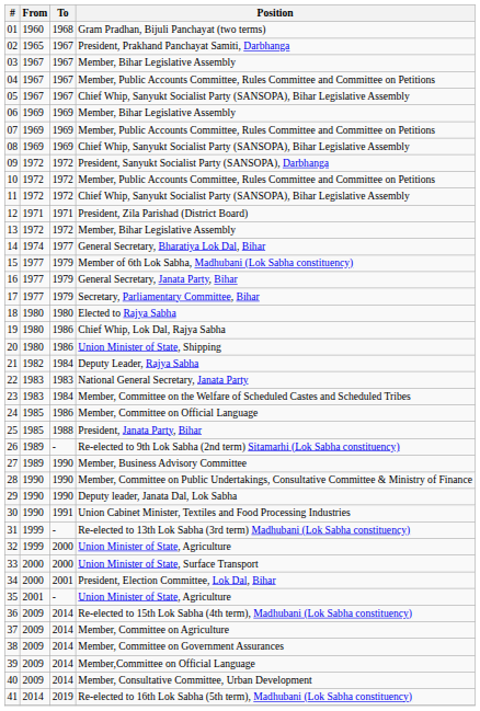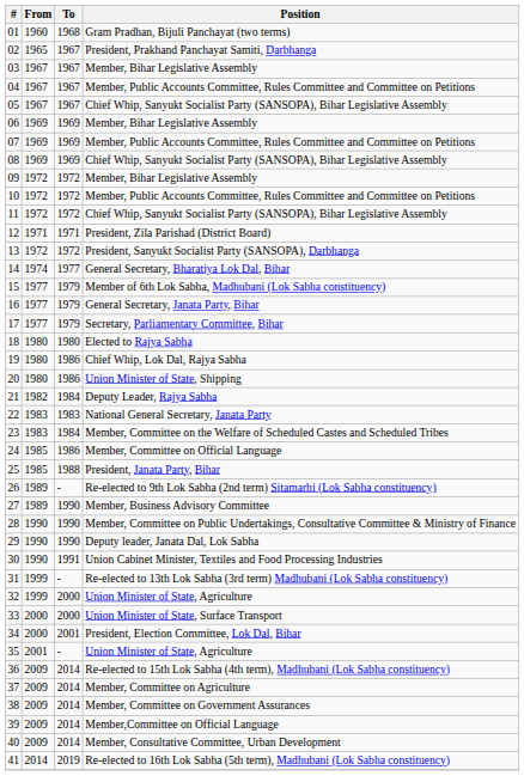 <table class="wikitable sortable">
 <tr>
 <th>#</th>
 <th>From</th>
 <th>To</th>
 <th>Position</th>
 </tr>
 <tr>
 <td>01</td>
 <td>1960</td>
 <td>1968</td>
 <td>Gram Pradhan, Bijuli Panchayat (two terms)</td>
 </tr>
 <tr>
 <td>02</td>
 <td>1965</td>
 <td>1967</td>
 <td>President, Prakhand Panchayat Samiti, <a href='#'>Darbhanga</a></td>
 </tr>
 <tr>
 <td>03</td>
 <td>1967</td>
 <td>1967</td>
 <td>Member, Bihar Legislative Assembly</td>
 </tr>
 <tr>
 <td>04</td>
 <td>1967</td>
 <td>1967</td>
 <td>Member, Public Accounts Committee, Rules Committee and Committee on Petitions</td>
 </tr>
 <tr>
 <td>05</td>
 <td>1967</td>
 <td>1967</td>
 <td>Chief Whip, Sanyukt Socialist Party (SANSOPA), Bihar Legislative Assembly</td>
 </tr>
 <tr>
 <td>06</td>
 <td>1969</td>
 <td>1969</td>
 <td>Member, Bihar Legislative Assembly</td>
 </tr>
 <tr>
 <td>07</td>
 <td>1969</td>
 <td>1969</td>
 <td>Member, Public Accounts Committee, Rules Committee and Committee on Petitions</td>
 </tr>
 <tr>
 <td>08</td>
 <td>1969</td>
 <td>1969</td>
 <td>Chief Whip, Sanyukt Socialist Party (SANSOPA), Bihar Legislative Assembly</td>
 </tr>
 <tr>
 <td>09</td>
 <td>1972</td>
 <td>1972</td>
-<td>President, Sanyukt Socialist Party (SANSOPA), <a href='#'>Darbhanga</a></td>
+<td>Member, Bihar Legislative Assembly</td>
 </tr>
 <tr>
 <td>10</td>
 <td>1972</td>
 <td>1972</td>
 <td>Member, Public Accounts Committee, Rules Committee and Committee on Petitions</td>
 </tr>
 <tr>
 <td>11</td>
 <td>1972</td>
 <td>1972</td>
 <td>Chief Whip, Sanyukt Socialist Party (SANSOPA), Bihar Legislative Assembly</td>
 </tr>
 <tr>
 <td>12</td>
 <td>1971</td>
 <td>1971</td>
 <td>President, Zila Parishad (District Board)</td>
 </tr>
 <tr>
 <td>13</td>
 <td>1972</td>
 <td>1972</td>
-<td>Member, Bihar Legislative Assembly</td>
+<td>President, Sanyukt Socialist Party (SANSOPA), <a href='#'>Darbhanga</a></td>
 </tr>
 <tr>
 <td>14</td>
 <td>1974</td>
 <td>1977</td>
 <td>General Secretary, <a href='#'>Bharatiya Lok Dal</a>, <a href='#'>Bihar</a></td>
 </tr>
 <tr>
 <td>15</td>
 <td>1977</td>
 <td>1979</td>
 <td>Member of 6th Lok Sabha, <a href='#'>Madhubani (Lok Sabha constituency)</a></td>
 </tr>
 <tr>
 <td>16</td>
 <td>1977</td>
 <td>1979</td>
 <td>General Secretary, <a href='#'>Janata Party</a>, <a href='#'>Bihar</a></td>
 </tr>
 <tr>
 <td>17</td>
 <td>1977</td>
 <td>1979</td>
 <td>Secretary, <a href='#'>Parliamentary Committee</a>, <a href='#'>Bihar</a></td>
 </tr>
 <tr>
 <td>18</td>
 <td>1980</td>
 <td>1980</td>
 <td>Elected to <a href='#'>Rajya Sabha</a></td>
 </tr>
 <tr>
 <td>19</td>
 <td>1980</td>
 <td>1986</td>
 <td>Chief Whip, Lok Dal, Rajya Sabha</td>
 </tr>
 <tr>
 <td>20</td>
 <td>1980</td>
 <td>1986</td>
 <td><a href='#'>Union Minister of State</a>, Shipping</td>
 </tr>
 <tr>
 <td>21</td>
 <td>1982</td>
 <td>1984</td>
 <td>Deputy Leader, <a href='#'>Rajya Sabha</a></td>
 </tr>
 <tr>
 <td>22</td>
 <td>1983</td>
 <td>1983</td>
 <td>National General Secretary, <a href='#'>Janata Party</a></td>
 </tr>
 <tr>
 <td>23</td>
 <td>1983</td>
 <td>1984</td>
 <td>Member, Committee on the Welfare of Scheduled Castes and Scheduled Tribes</td>
 </tr>
 <tr>
 <td>24</td>
 <td>1985</td>
 <td>1986</td>
 <td>Member, Committee on Official Language</td>
 </tr>
 <tr>
 <td>25</td>
 <td>1985</td>
 <td>1988</td>
 <td>President, <a href='#'>Janata Party</a>, <a href='#'>Bihar</a></td>
 </tr>
 <tr>
 <td>26</td>
 <td>1989</td>
 <td>-</td>
 <td>Re-elected to 9th Lok Sabha (2nd term) <a href='#'>Sitamarhi (Lok Sabha constituency)</a></td>
 </tr>
 <tr>
 <td>27</td>
 <td>1989</td>
 <td>1990</td>
 <td>Member, Business Advisory Committee</td>
 </tr>
 <tr>
 <td>28</td>
 <td>1990</td>
 <td>1990</td>
 <td>Member, Committee on Public Undertakings, Consultative Committee & Ministry of Finance</td>
 </tr>
 <tr>
 <td>29</td>
 <td>1990</td>
 <td>1990</td>
 <td>Deputy leader, Janata Dal, Lok Sabha</td>
 </tr>
 <tr>
 <td>30</td>
 <td>1990</td>
 <td>1991</td>
 <td>Union Cabinet Minister, Textiles and Food Processing Industries</td>
 </tr>
 <tr>
 <td>31</td>
 <td>1999</td>
 <td>-</td>
 <td>Re-elected to 13th Lok Sabha (3rd term) <a href='#'>Madhubani (Lok Sabha constituency)</a></td>
 </tr>
 <tr>
 <td>32</td>
 <td>1999</td>
 <td>2000</td>
 <td><a href='#'>Union Minister of State</a>, Agriculture</td>
 </tr>
 <tr>
 <td>33</td>
 <td>2000</td>
 <td>2000</td>
 <td><a href='#'>Union Minister of State</a>, Surface Transport</td>
 </tr>
 <tr>
 <td>34</td>
 <td>2000</td>
 <td>2001</td>
 <td>President, Election Committee, <a href='#'>Lok Dal</a>, <a href='#'>Bihar</a></td>
 </tr>
 <tr>
 <td>35</td>
 <td>2001</td>
 <td>-</td>
 <td><a href='#'>Union Minister of State</a>, Agriculture</td>
 </tr>
 <tr>
 <td>36</td>
 <td>2009</td>
 <td>2014</td>
 <td>Re-elected to 15th Lok Sabha (4th term), <a href='#'>Madhubani (Lok Sabha constituency)</a></td>
 </tr>
 <tr>
 <td>37</td>
 <td>2009</td>
 <td>2014</td>
 <td>Member, Committee on Agriculture</td>
 </tr>
 <tr>
 <td>38</td>
 <td>2009</td>
 <td>2014</td>
 <td>Member, Committee on Government Assurances</td>
 </tr>
 <tr>
 <td>39</td>
 <td>2009</td>
 <td>2014</td>
 <td>Member,Committee on Official Language</td>
 </tr>
 <tr>
 <td>40</td>
 <td>2009</td>
 <td>2014</td>
 <td>Member, Consultative Committee, Urban Development</td>
 </tr>
 <tr>
 <td>41</td>
 <td>2014</td>
 <td>2019</td>
 <td>Re-elected to 16th Lok Sabha (5th term), <a href='#'>Madhubani (Lok Sabha constituency)</a></td>
 </tr>
 <tr>
 </tr>
 </table>
